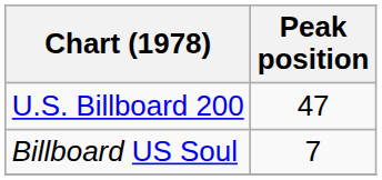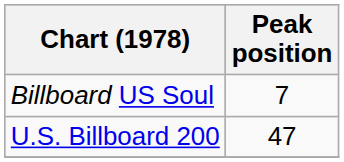 <table class="wikitable">
 <tr>
 <th>Chart (1978)</th>
 <th>Peak<br>position</th>
 </tr>
 <tr>
+<td><em>Billboard</em> <a href='#'>US Soul</a></td>
+<td align=center>7</td>
+</tr>
+<tr>
 <td><a href='#'>U.S. Billboard 200</a></td>
 <td align=center>47</td>
 </tr>
 <tr>
-<td><em>Billboard</em> <a href='#'>US Soul</a></td>
-<td align=center>7</td>
-</tr>
-<tr>
 </tr>
 </table>
